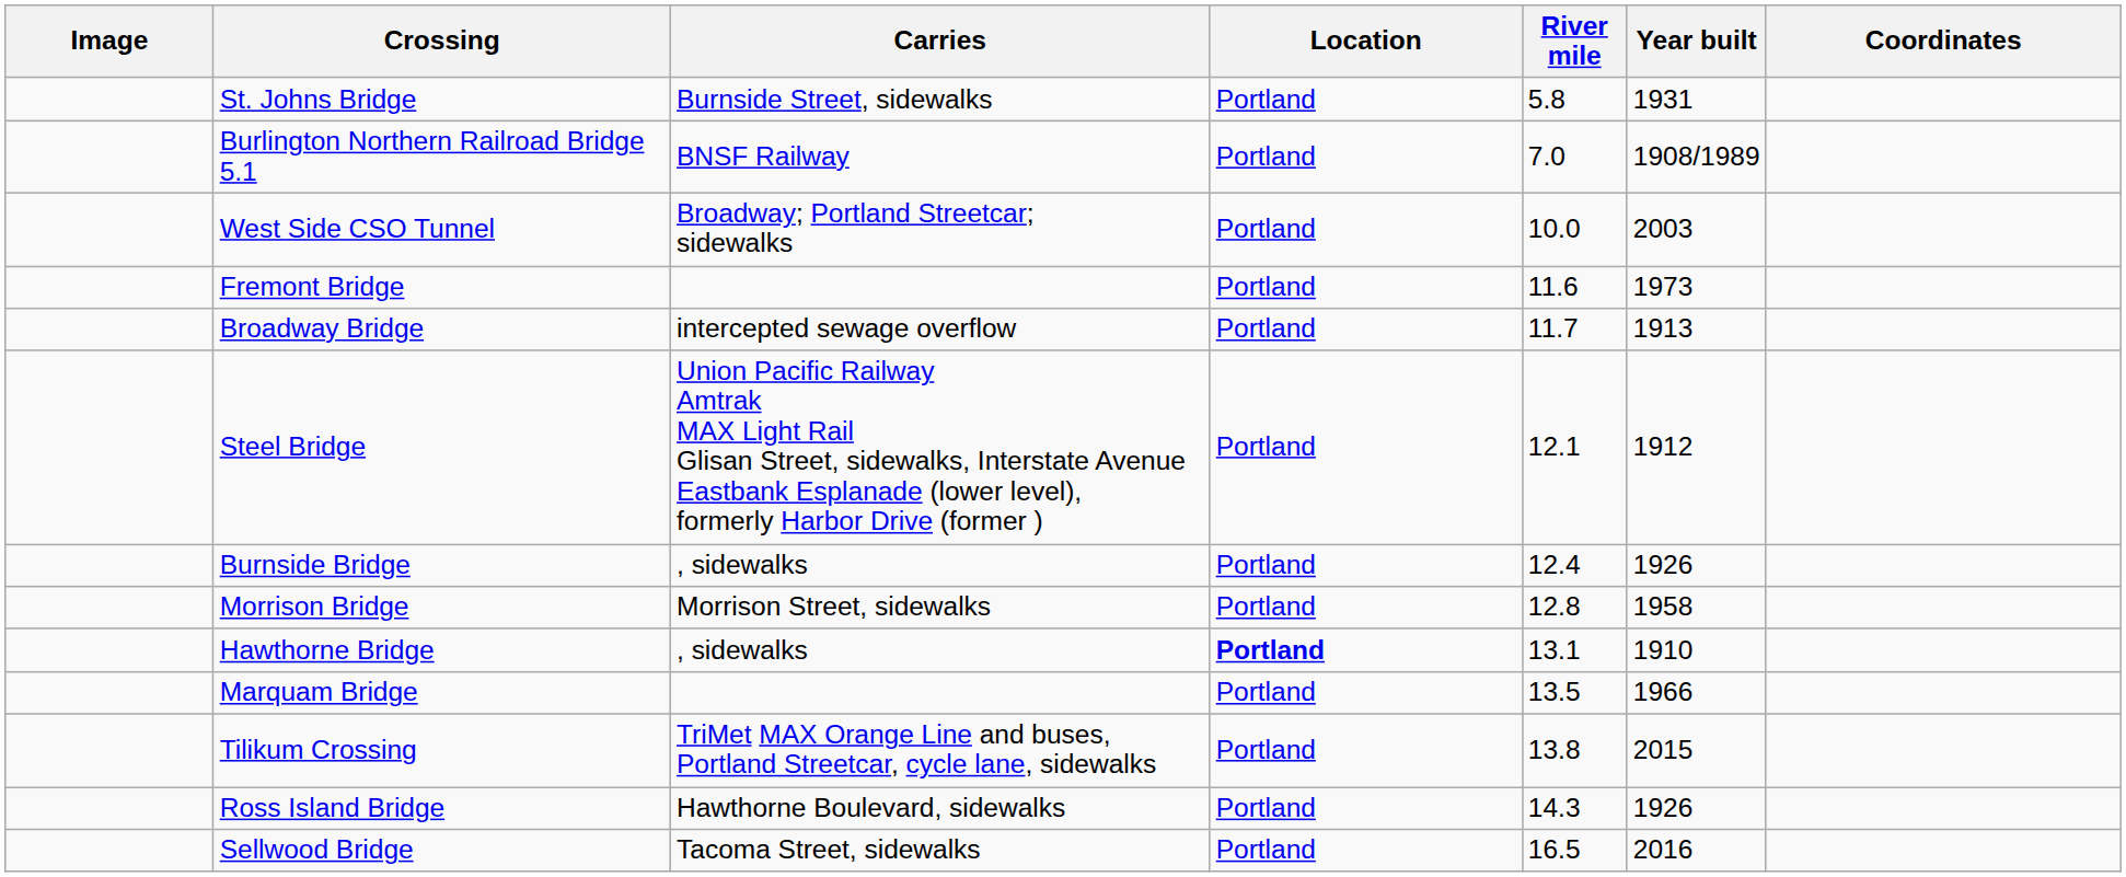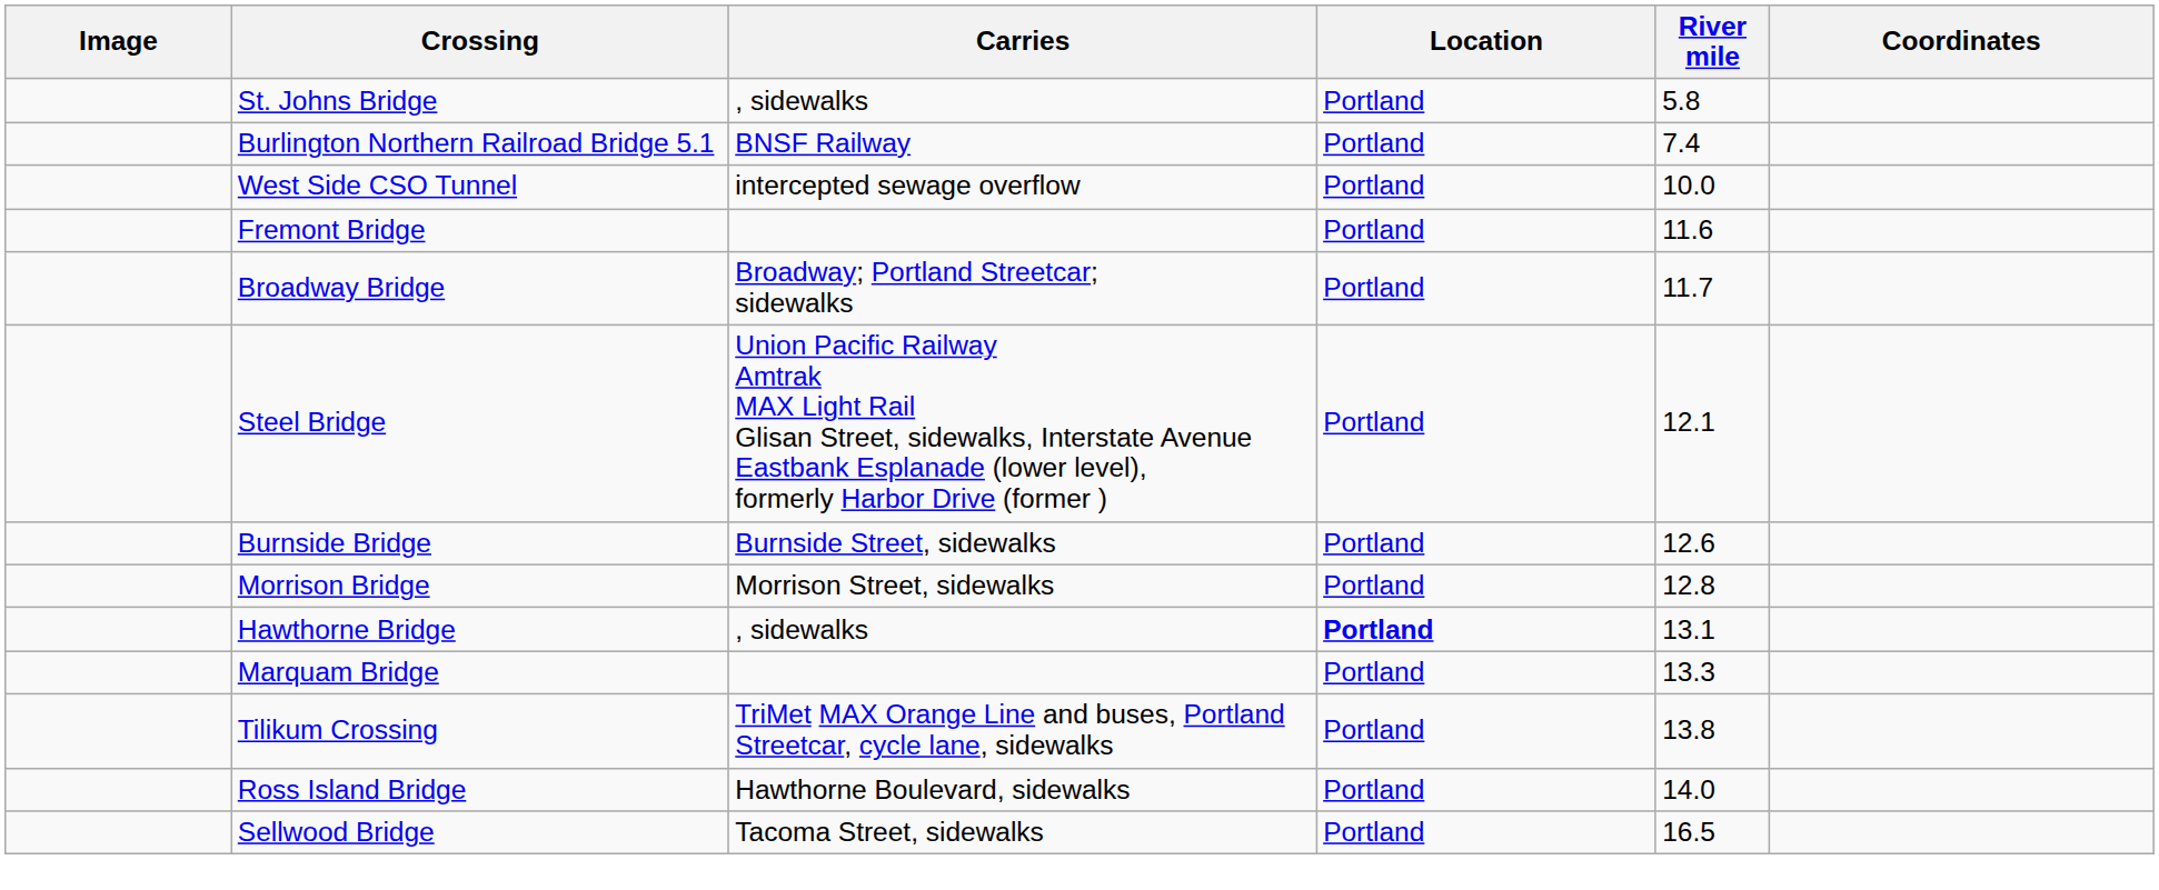 <table class=wikitable style="width: 100%;">
 <tr>
 <th style="width: 10%;">Image</th>
 <th style="width: 22%;">Crossing</th>
 <th style="width: 26%;">Carries</th>
 <th style="width: 15%;">Location</th>
 <th style="width: 5%;"><a href='#'>River mile</a></th>
-<th style="width: 5%;">Year built</th>
 <th style="width: 17%;">Coordinates</th>
 </tr>
 <tr class="vcard vevent">
 <td></td>
 <td class="fn org summary"><a href='#'>St. Johns Bridge</a></td>
-<td class="note"><a href='#'>Burnside Street</a>, sidewalks</td>
+<td class="note">, sidewalks</td>
 <td class="adr"><span><a href='#'>Portland</a></span></td>
 <td>5.8</td>
-<td class="dtstart">1931</td>
 <td></td>
 </tr>
 <tr class="vcard vevent">
 <td></td>
 <td class="fn org summary"><a href='#'>Burlington Northern Railroad Bridge 5.1</a></td>
 <td class="note"><a href='#'>BNSF Railway</a></td>
 <td class="adr"><span><a href='#'>Portland</a></span></td>
-<td>7.0</td>
-<td class="dtstart">1908/1989</td>
+<td>7.4</td>
 <td></td>
 </tr>
 <tr class="vcard vevent">
 <td></td>
 <td class="fn org summary"><a href='#'>West Side CSO Tunnel</a></td>
-<td class="note"><a href='#'>Broadway</a>; <a href='#'>Portland Streetcar</a>;<br> sidewalks</td>
+<td class="note">intercepted sewage overflow</td>
 <td class="adr"><span><a href='#'>Portland</a></span></td>
 <td>10.0</td>
-<td class="dtstart">2003</td>
 <td></td>
 </tr>
 <tr class="vcard vevent">
 <td></td>
 <td class="fn org summary"><a href='#'>Fremont Bridge</a></td>
 <td class="note"></td>
 <td class="adr"><span><a href='#'>Portland</a></span></td>
 <td>11.6</td>
-<td class="dtstart">1973</td>
 <td></td>
 </tr>
 <tr class="vcard vevent">
 <td></td>
 <td class="fn org summary"><a href='#'>Broadway Bridge</a></td>
-<td class="note">intercepted sewage overflow</td>
+<td class="note"><a href='#'>Broadway</a>; <a href='#'>Portland Streetcar</a>;<br> sidewalks</td>
 <td class="adr"><span><a href='#'>Portland</a></span></td>
 <td>11.7</td>
-<td class="dtstart">1913</td>
 <td></td>
 </tr>
 <tr class="vcard vevent">
 <td></td>
 <td class="fn org summary"><a href='#'>Steel Bridge</a></td>
 <td class="note"><a href='#'>Union Pacific Railway</a><br><a href='#'>Amtrak</a><br><a href='#'>MAX Light Rail</a><br>Glisan Street, sidewalks, Interstate Avenue<br><a href='#'>Eastbank Esplanade</a> (lower level),<br> formerly <a href='#'>Harbor Drive</a> (former )</td>
 <td class="adr"><span><a href='#'>Portland</a></span></td>
 <td>12.1</td>
-<td class="dtstart">1912</td>
 <td></td>
 </tr>
 <tr class="vcard vevent">
 <td></td>
 <td class="fn org summary"><a href='#'>Burnside Bridge</a></td>
-<td class="note">, sidewalks</td>
+<td class="note"><a href='#'>Burnside Street</a>, sidewalks</td>
 <td class="adr"><span><a href='#'>Portland</a></span></td>
-<td>12.4</td>
-<td class="dtstart">1926</td>
+<td>12.6</td>
 <td></td>
 </tr>
 <tr class="vcard vevent">
 <td></td>
 <td class="fn org summary"><a href='#'>Morrison Bridge</a></td>
 <td class="note">Morrison Street, sidewalks</td>
 <td class="adr"><span><a href='#'>Portland</a></span></td>
 <td>12.8</td>
-<td class="dtstart">1958</td>
 <td></td>
 </tr>
 <tr class="vcard vevent">
 <td></td>
 <td class="fn org summary"><a href='#'>Hawthorne Bridge</a></td>
 <td class="note">, sidewalks</td>
 <td class="adr"><strong><span><a href='#'>Portland</a></span></strong></td>
 <td>13.1</td>
-<td class="dtstart">1910</td>
 <td></td>
 </tr>
 <tr class="vcard vevent">
 <td></td>
 <td class="fn org summary"><a href='#'>Marquam Bridge</a></td>
 <td class="note"></td>
 <td class="adr"><span><a href='#'>Portland</a></span></td>
-<td>13.5</td>
-<td class="dtstart">1966</td>
+<td>13.3</td>
 <td></td>
 </tr>
 <tr class="vcard vevent">
 <td></td>
 <td class="fn org summary"><a href='#'>Tilikum Crossing</a></td>
 <td class="note"><a href='#'>TriMet</a> <a href='#'>MAX Orange Line</a> and buses, <a href='#'>Portland Streetcar</a>, <a href='#'>cycle lane</a>, sidewalks</td>
 <td class="adr"><span><a href='#'>Portland</a></span></td>
 <td>13.8</td>
-<td class="dtstart">2015</td>
 <td></td>
 </tr>
 <tr class="vcard vevent">
 <td></td>
 <td class="fn org summary"><a href='#'>Ross Island Bridge</a></td>
 <td class="note">Hawthorne Boulevard, sidewalks</td>
 <td class="adr"><span><a href='#'>Portland</a></span></td>
-<td>14.3</td>
-<td class="dtstart">1926</td>
+<td>14.0</td>
 <td></td>
 </tr>
 <tr class="vcard vevent">
 <td></td>
 <td class="fn org summary"><a href='#'>Sellwood Bridge</a></td>
 <td class="note">Tacoma Street, sidewalks</td>
 <td class="adr"><span><a href='#'>Portland</a></span></td>
 <td>16.5</td>
-<td class="dtstart">2016</td>
 <td></td>
 </tr>
 </table>
